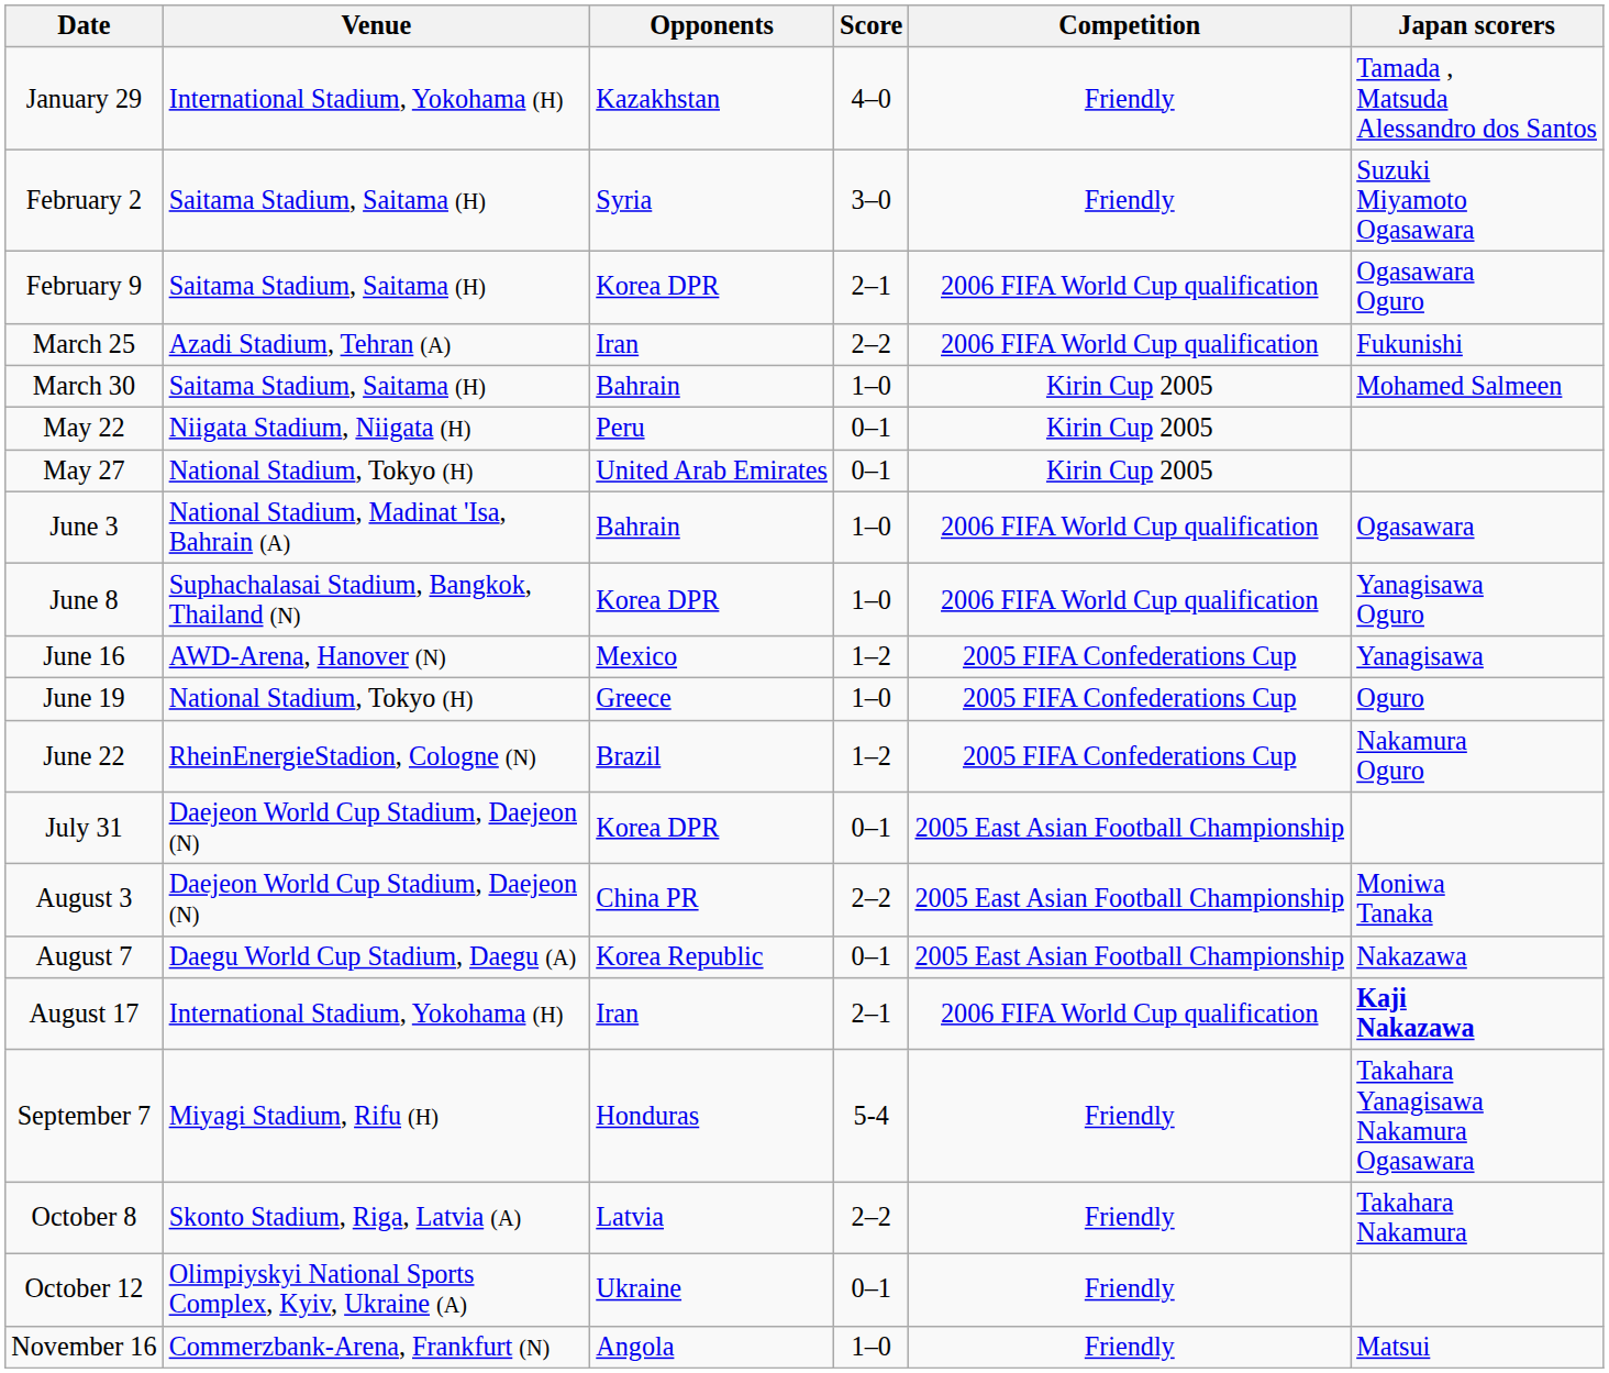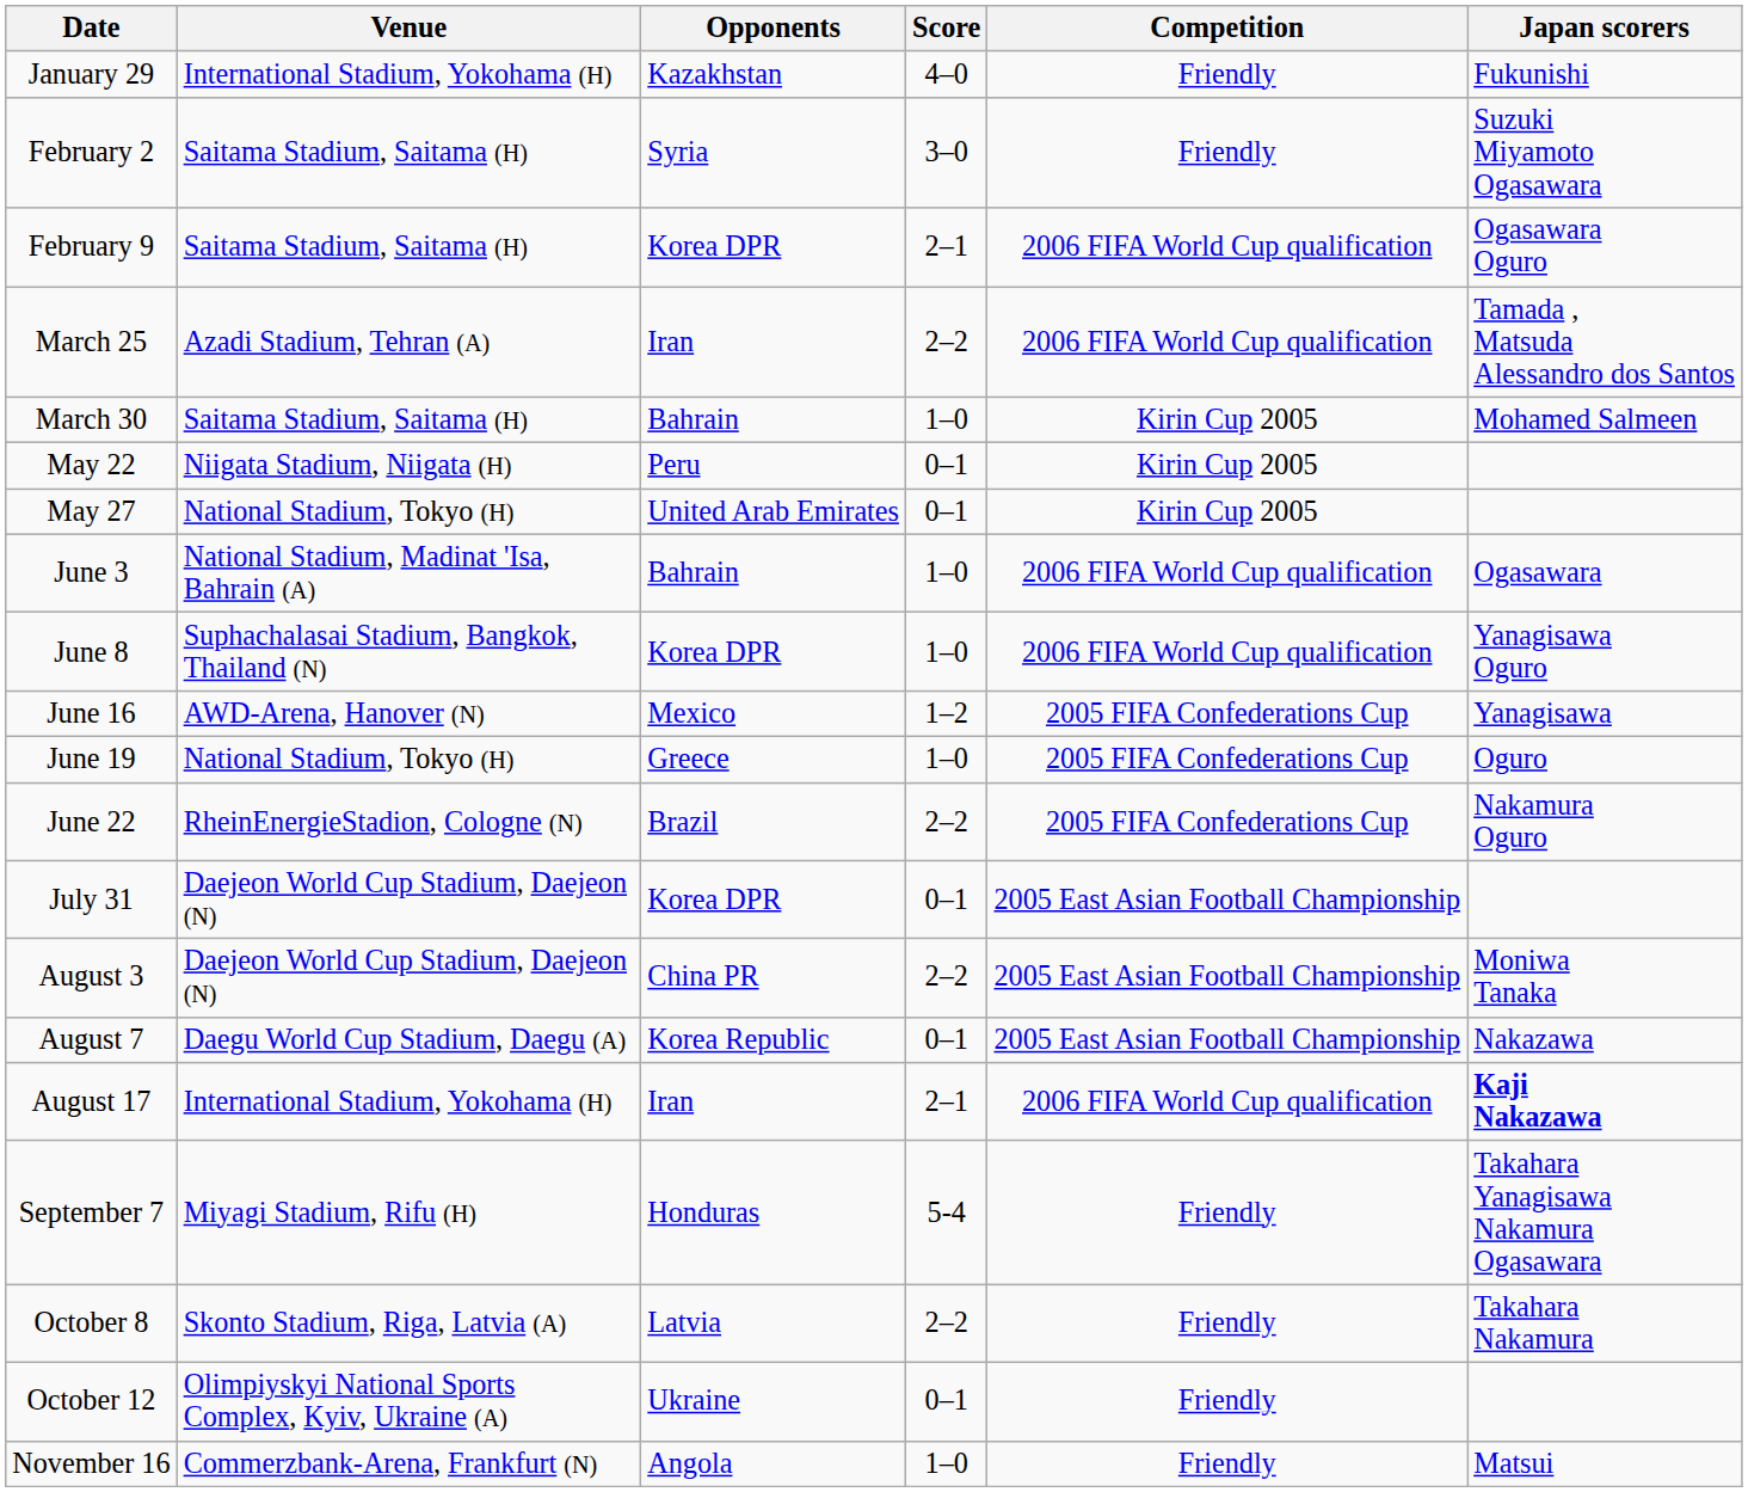 <table class="wikitable">
 <tr>
 <th>Date</th>
 <th width=250>Venue</th>
 <th>Opponents</th>
 <th>Score</th>
 <th>Competition</th>
 <th>Japan scorers</th>
 </tr>
 <tr>
 <td style="text-align:center;">January 29</td>
 <td><a href='#'>International Stadium</a>, <a href='#'>Yokohama</a> <small>(H)</small></td>
 <td> <a href='#'>Kazakhstan</a></td>
 <td style="text-align:center;">4–0</td>
 <td style="text-align:center;"><a href='#'>Friendly</a></td>
-<td><a href='#'>Tamada</a> ,  <br> <a href='#'>Matsuda</a>  <br> <a href='#'>Alessandro dos Santos</a> </td>
+<td><a href='#'>Fukunishi</a> </td>
 </tr>
 <tr>
 <td style="text-align:center;">February 2</td>
 <td><a href='#'>Saitama Stadium</a>, <a href='#'>Saitama</a> <small>(H)</small></td>
 <td> <a href='#'>Syria</a></td>
 <td style="text-align:center;">3–0</td>
 <td style="text-align:center;"><a href='#'>Friendly</a></td>
 <td><a href='#'>Suzuki</a>  <br> <a href='#'>Miyamoto</a>  <br> <a href='#'>Ogasawara</a> </td>
 </tr>
 <tr>
 <td style="text-align:center;">February 9</td>
 <td><a href='#'>Saitama Stadium</a>, <a href='#'>Saitama</a> <small>(H)</small></td>
 <td> <a href='#'>Korea DPR</a></td>
 <td style="text-align:center;">2–1</td>
 <td style="text-align:center;"><a href='#'>2006 FIFA World Cup qualification</a></td>
 <td><a href='#'>Ogasawara</a>  <br> <a href='#'>Oguro</a> </td>
 </tr>
 <tr>
 <td style="text-align:center;">March 25</td>
 <td><a href='#'>Azadi Stadium</a>, <a href='#'>Tehran</a> <small>(A)</small></td>
 <td> <a href='#'>Iran</a></td>
 <td style="text-align:center;">2–2</td>
 <td style="text-align:center;"><a href='#'>2006 FIFA World Cup qualification</a></td>
-<td><a href='#'>Fukunishi</a> </td>
+<td><a href='#'>Tamada</a> ,  <br> <a href='#'>Matsuda</a>  <br> <a href='#'>Alessandro dos Santos</a> </td>
 </tr>
 <tr>
 <td style="text-align:center;">March 30</td>
 <td><a href='#'>Saitama Stadium</a>, <a href='#'>Saitama</a> <small>(H)</small></td>
 <td> <a href='#'>Bahrain</a></td>
 <td style="text-align:center;">1–0</td>
 <td style="text-align:center;"><a href='#'>Kirin Cup</a> 2005</td>
 <td><a href='#'>Mohamed Salmeen</a> </td>
 </tr>
 <tr>
 <td style="text-align:center;">May 22</td>
 <td><a href='#'>Niigata Stadium</a>, <a href='#'>Niigata</a> <small>(H)</small></td>
 <td> <a href='#'>Peru</a></td>
 <td style="text-align:center;">0–1</td>
 <td style="text-align:center;"><a href='#'>Kirin Cup</a> 2005</td>
 <td></td>
 </tr>
 <tr>
 <td style="text-align:center;">May 27</td>
 <td><a href='#'>National Stadium</a>, Tokyo <small>(H)</small></td>
 <td> <a href='#'>United Arab Emirates</a></td>
 <td style="text-align:center;">0–1</td>
 <td style="text-align:center;"><a href='#'>Kirin Cup</a> 2005</td>
 <td></td>
 </tr>
 <tr>
 <td style="text-align:center;">June 3</td>
 <td><a href='#'>National Stadium</a>, <a href='#'>Madinat 'Isa</a>, <a href='#'>Bahrain</a> <small>(A)</small></td>
 <td> <a href='#'>Bahrain</a></td>
 <td style="text-align:center;">1–0</td>
 <td style="text-align:center;"><a href='#'>2006 FIFA World Cup qualification</a></td>
 <td><a href='#'>Ogasawara</a> </td>
 </tr>
 <tr>
 <td style="text-align:center;">June 8</td>
 <td><a href='#'>Suphachalasai Stadium</a>, <a href='#'>Bangkok</a>, <a href='#'>Thailand</a> <small>(N)</small></td>
 <td> <a href='#'>Korea DPR</a></td>
 <td style="text-align:center;">1–0</td>
 <td style="text-align:center;"><a href='#'>2006 FIFA World Cup qualification</a></td>
 <td><a href='#'>Yanagisawa</a>  <br> <a href='#'>Oguro</a> </td>
 </tr>
 <tr>
 <td style="text-align:center;">June 16</td>
 <td><a href='#'>AWD-Arena</a>, <a href='#'>Hanover</a> <small>(N)</small></td>
 <td> <a href='#'>Mexico</a></td>
 <td style="text-align:center;">1–2</td>
 <td style="text-align:center;"><a href='#'>2005 FIFA Confederations Cup</a></td>
 <td><a href='#'>Yanagisawa</a> </td>
 </tr>
 <tr>
 <td style="text-align:center;">June 19</td>
 <td><a href='#'>National Stadium</a>, Tokyo <small>(H)</small></td>
 <td> <a href='#'>Greece</a></td>
 <td style="text-align:center;">1–0</td>
 <td style="text-align:center;"><a href='#'>2005 FIFA Confederations Cup</a></td>
 <td><a href='#'>Oguro</a> </td>
 </tr>
 <tr>
 <td style="text-align:center;">June 22</td>
 <td><a href='#'>RheinEnergieStadion</a>, <a href='#'>Cologne</a> <small>(N)</small></td>
 <td> <a href='#'>Brazil</a></td>
-<td style="text-align:center;">1–2</td>
+<td style="text-align:center;">2–2</td>
 <td style="text-align:center;"><a href='#'>2005 FIFA Confederations Cup</a></td>
 <td><a href='#'>Nakamura</a>  <br> <a href='#'>Oguro</a> </td>
 </tr>
 <tr>
 <td style="text-align:center;">July 31</td>
 <td><a href='#'>Daejeon World Cup Stadium</a>, <a href='#'>Daejeon</a> <small>(N)</small></td>
 <td> <a href='#'>Korea DPR</a></td>
 <td style="text-align:center;">0–1</td>
 <td style="text-align:center;"><a href='#'>2005 East Asian Football Championship</a></td>
 <td></td>
 </tr>
 <tr>
 <td style="text-align:center;">August 3</td>
 <td><a href='#'>Daejeon World Cup Stadium</a>, <a href='#'>Daejeon</a> <small>(N)</small></td>
 <td> <a href='#'>China PR</a></td>
 <td style="text-align:center;">2–2</td>
 <td style="text-align:center;"><a href='#'>2005 East Asian Football Championship</a></td>
 <td><a href='#'>Moniwa</a>  <br> <a href='#'>Tanaka</a></td>
 </tr>
 <tr>
 <td style="text-align:center;">August 7</td>
 <td><a href='#'>Daegu World Cup Stadium</a>, <a href='#'>Daegu</a> <small>(A)</small></td>
 <td> <a href='#'>Korea Republic</a></td>
 <td style="text-align:center;">0–1</td>
 <td style="text-align:center;"><a href='#'>2005 East Asian Football Championship</a></td>
 <td><a href='#'>Nakazawa</a> </td>
 </tr>
 <tr>
 <td style="text-align:center;">August 17</td>
 <td><a href='#'>International Stadium</a>, <a href='#'>Yokohama</a> <small>(H)</small></td>
 <td> <a href='#'>Iran</a></td>
 <td style="text-align:center;">2–1</td>
 <td style="text-align:center;"><a href='#'>2006 FIFA World Cup qualification</a></td>
 <td><strong><a href='#'>Kaji</a>  <br> <a href='#'>Nakazawa</a> </strong></td>
 </tr>
 <tr>
 <td style="text-align:center;">September 7</td>
 <td><a href='#'>Miyagi Stadium</a>, <a href='#'>Rifu</a> <small>(H)</small></td>
 <td> <a href='#'>Honduras</a></td>
 <td style="text-align:center;">5-4</td>
 <td style="text-align:center;"><a href='#'>Friendly</a></td>
 <td><a href='#'>Takahara</a>  <br> <a href='#'>Yanagisawa</a>   <br> <a href='#'>Nakamura</a>  <br> <a href='#'>Ogasawara</a> </td>
 </tr>
 <tr>
 <td style="text-align:center;">October 8</td>
 <td><a href='#'>Skonto Stadium</a>, <a href='#'>Riga</a>, <a href='#'>Latvia</a> <small>(A)</small></td>
 <td> <a href='#'>Latvia</a></td>
 <td style="text-align:center;">2–2</td>
 <td style="text-align:center;"><a href='#'>Friendly</a></td>
 <td><a href='#'>Takahara</a>  <br> <a href='#'>Nakamura</a> </td>
 </tr>
 <tr>
 <td style="text-align:center;">October 12</td>
 <td><a href='#'>Olimpiyskyi National Sports Complex</a>, <a href='#'>Kyiv</a>, <a href='#'>Ukraine</a> <small>(A)</small></td>
 <td> <a href='#'>Ukraine</a></td>
 <td style="text-align:center;">0–1</td>
 <td style="text-align:center;"><a href='#'>Friendly</a></td>
 <td></td>
 </tr>
 <tr>
 <td style="text-align:center;">November 16</td>
 <td><a href='#'>Commerzbank-Arena</a>, <a href='#'>Frankfurt</a> <small>(N)</small></td>
 <td> <a href='#'>Angola</a></td>
 <td style="text-align:center;">1–0</td>
 <td style="text-align:center;"><a href='#'>Friendly</a></td>
 <td><a href='#'>Matsui</a> </td>
 </tr>
 </table>
